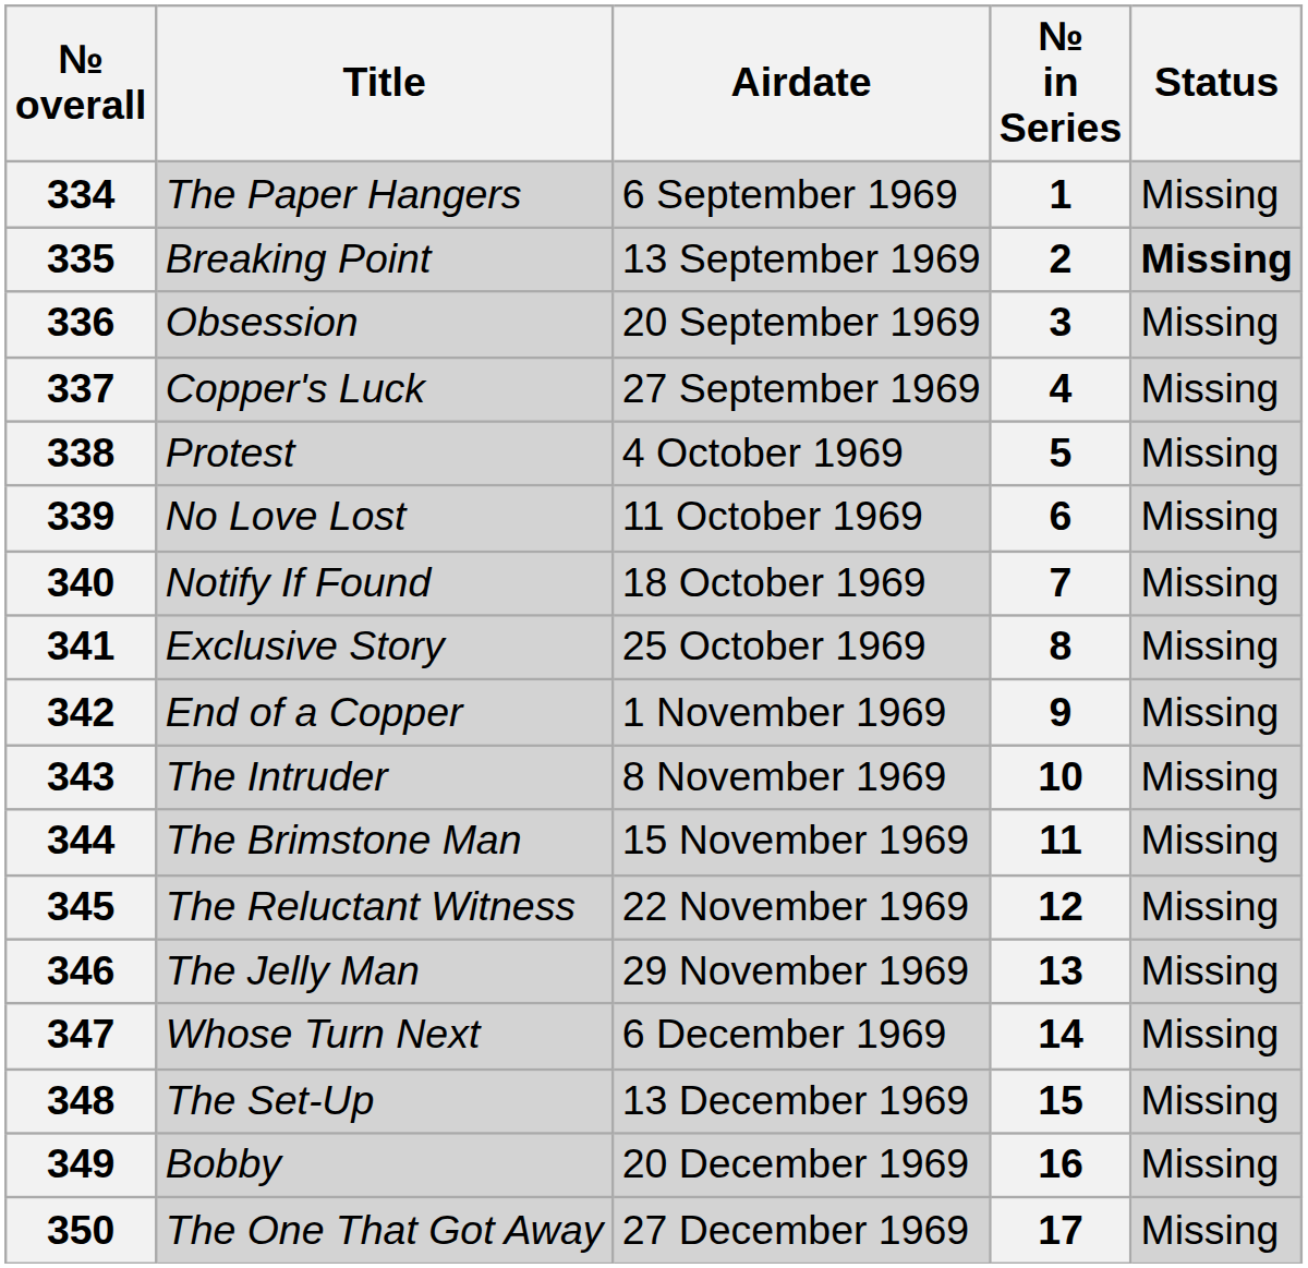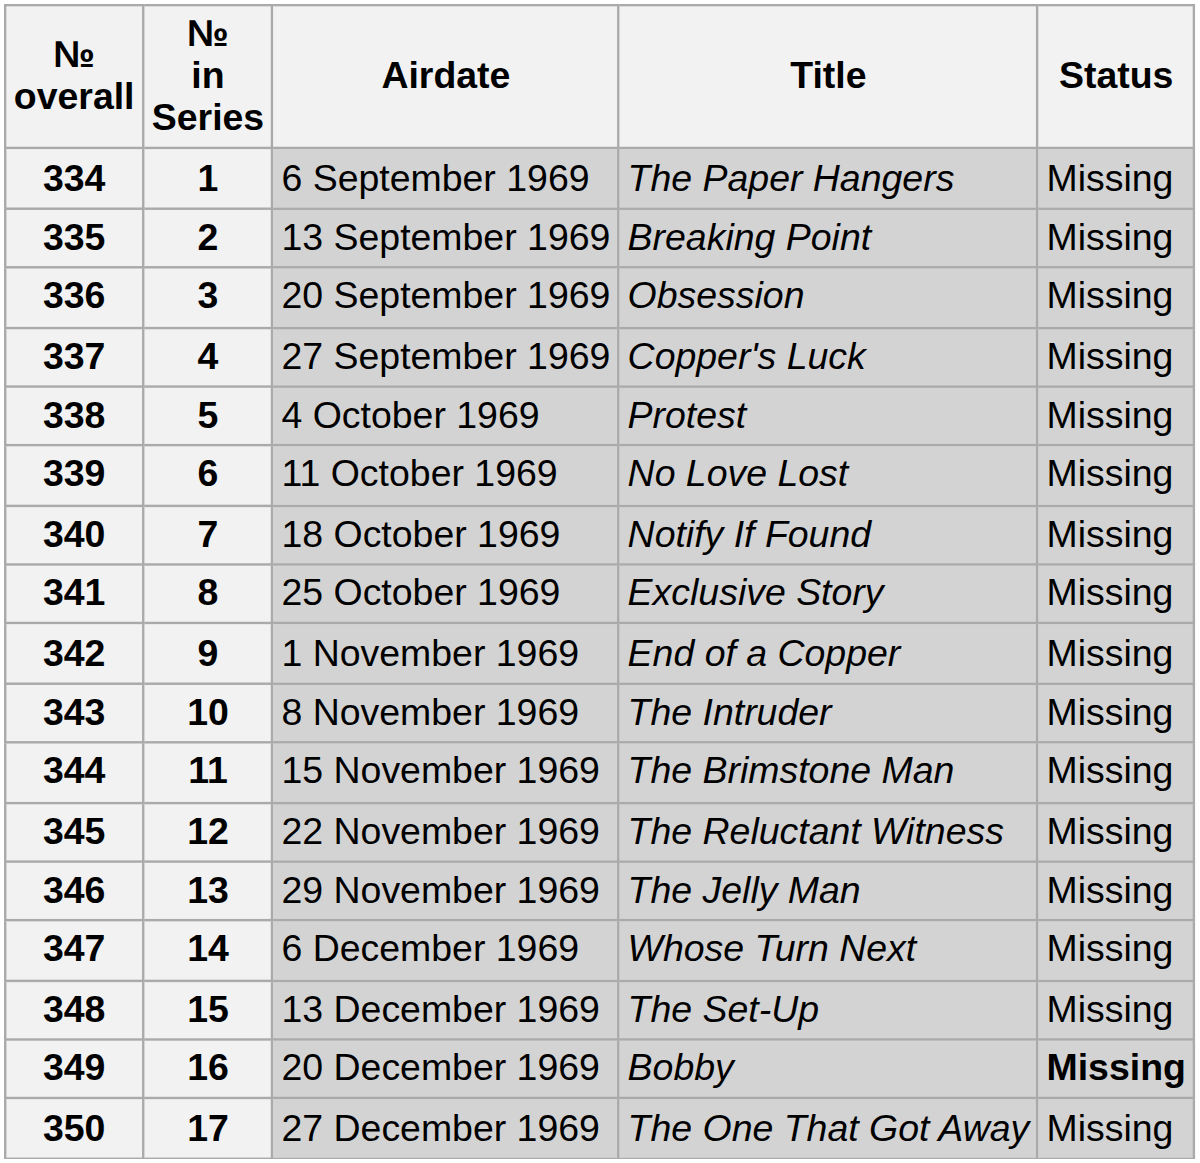 <table class="wikitable">
 <tr>
 <th>№<br>overall</th>
+<th>№<br>in<br>Series</th>
+<th>Airdate</th>
 <th>Title</th>
-<th>Airdate</th>
-<th>№<br>in<br>Series</th>
 <th>Status</th>
 </tr>
 <tr style="background:lightgrey;">
 <th style="text-align:center;">334</th>
+<th style="text-align:center;">1</th>
+<td>6 September 1969</td>
 <td><em>The Paper Hangers</em></td>
-<td>6 September 1969</td>
-<th style="text-align:center;">1</th>
 <td>Missing</td>
 </tr>
 <tr style="background:lightgrey;">
 <th style="text-align:center;">335</th>
+<th style="text-align:center;">2</th>
+<td>13 September 1969</td>
 <td><em>Breaking Point</em></td>
-<td>13 September 1969</td>
-<th style="text-align:center;">2</th>
-<td><strong>Missing</strong></td>
+<td>Missing</td>
 </tr>
 <tr style="background:lightgrey;">
 <th style="text-align:center;">336</th>
+<th style="text-align:center;">3</th>
+<td>20 September 1969</td>
 <td><em>Obsession</em></td>
-<td>20 September 1969</td>
-<th style="text-align:center;">3</th>
 <td>Missing</td>
 </tr>
 <tr style="background:lightgrey;">
 <th style="text-align:center;">337</th>
+<th style="text-align:center;">4</th>
+<td>27 September 1969</td>
 <td><em>Copper's Luck</em></td>
-<td>27 September 1969</td>
-<th style="text-align:center;">4</th>
 <td>Missing</td>
 </tr>
 <tr style="background:lightgrey;">
 <th style="text-align:center;">338</th>
+<th style="text-align:center;">5</th>
+<td>4 October 1969</td>
 <td><em>Protest</em></td>
-<td>4 October 1969</td>
-<th style="text-align:center;">5</th>
 <td>Missing</td>
 </tr>
 <tr style="background:lightgrey;">
 <th style="text-align:center;">339</th>
+<th style="text-align:center;">6</th>
+<td>11 October 1969</td>
 <td><em>No Love Lost</em></td>
-<td>11 October 1969</td>
-<th style="text-align:center;">6</th>
 <td>Missing</td>
 </tr>
 <tr style="background:lightgrey;">
 <th style="text-align:center;">340</th>
+<th style="text-align:center;">7</th>
+<td>18 October 1969</td>
 <td><em>Notify If Found</em></td>
-<td>18 October 1969</td>
-<th style="text-align:center;">7</th>
 <td>Missing</td>
 </tr>
 <tr style="background:lightgrey;">
 <th style="text-align:center;">341</th>
+<th style="text-align:center;">8</th>
+<td>25 October 1969</td>
 <td><em>Exclusive Story</em></td>
-<td>25 October 1969</td>
-<th style="text-align:center;">8</th>
 <td>Missing</td>
 </tr>
 <tr style="background:lightgrey;">
 <th style="text-align:center;">342</th>
+<th style="text-align:center;">9</th>
+<td>1 November 1969</td>
 <td><em>End of a Copper</em></td>
-<td>1 November 1969</td>
-<th style="text-align:center;">9</th>
 <td>Missing</td>
 </tr>
 <tr style="background:lightgrey;">
 <th style="text-align:center;">343</th>
+<th style="text-align:center;">10</th>
+<td>8 November 1969</td>
 <td><em>The Intruder</em></td>
-<td>8 November 1969</td>
-<th style="text-align:center;">10</th>
 <td>Missing</td>
 </tr>
 <tr style="background:lightgrey;">
 <th style="text-align:center;">344</th>
+<th style="text-align:center;">11</th>
+<td>15 November 1969</td>
 <td><em>The Brimstone Man</em></td>
-<td>15 November 1969</td>
-<th style="text-align:center;">11</th>
 <td>Missing</td>
 </tr>
 <tr style="background:lightgrey;">
 <th style="text-align:center;">345</th>
+<th style="text-align:center;">12</th>
+<td>22 November 1969</td>
 <td><em>The Reluctant Witness</em></td>
-<td>22 November 1969</td>
-<th style="text-align:center;">12</th>
 <td>Missing</td>
 </tr>
 <tr style="background:lightgrey;">
 <th style="text-align:center;">346</th>
+<th style="text-align:center;">13</th>
+<td>29 November 1969</td>
 <td><em>The Jelly Man</em></td>
-<td>29 November 1969</td>
-<th style="text-align:center;">13</th>
 <td>Missing</td>
 </tr>
 <tr style="background:lightgrey;">
 <th style="text-align:center;">347</th>
+<th style="text-align:center;">14</th>
+<td>6 December 1969</td>
 <td><em>Whose Turn Next</em></td>
-<td>6 December 1969</td>
-<th style="text-align:center;">14</th>
 <td>Missing</td>
 </tr>
 <tr style="background:lightgrey;">
 <th style="text-align:center;">348</th>
+<th style="text-align:center;">15</th>
+<td>13 December 1969</td>
 <td><em>The Set-Up</em></td>
-<td>13 December 1969</td>
-<th style="text-align:center;">15</th>
 <td>Missing</td>
 </tr>
 <tr style="background:lightgrey;">
 <th style="text-align:center;">349</th>
+<th style="text-align:center;">16</th>
+<td>20 December 1969</td>
 <td><em>Bobby</em></td>
-<td>20 December 1969</td>
-<th style="text-align:center;">16</th>
-<td>Missing</td>
+<td><strong>Missing</strong></td>
 </tr>
 <tr style="background:lightgrey;">
 <th style="text-align:center;">350</th>
+<th style="text-align:center;">17</th>
+<td>27 December 1969</td>
 <td><em>The One That Got Away</em></td>
-<td>27 December 1969</td>
-<th style="text-align:center;">17</th>
 <td>Missing</td>
 </tr>
 </table>
